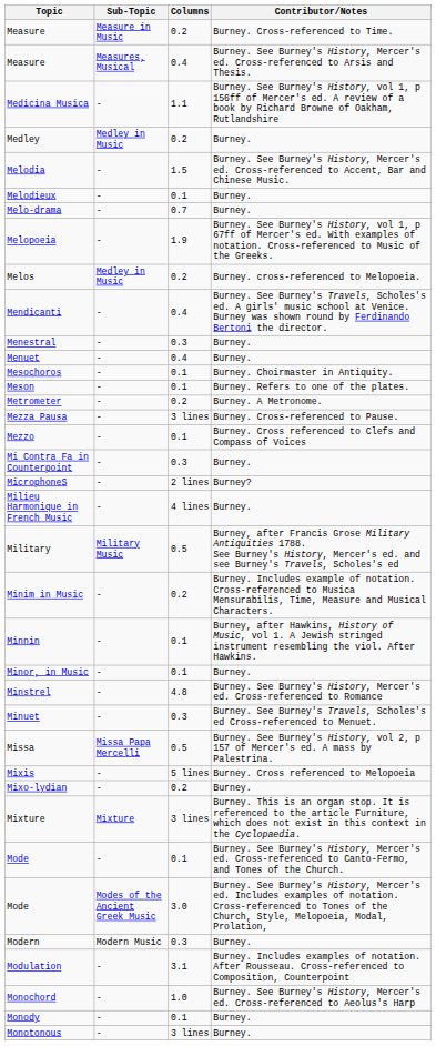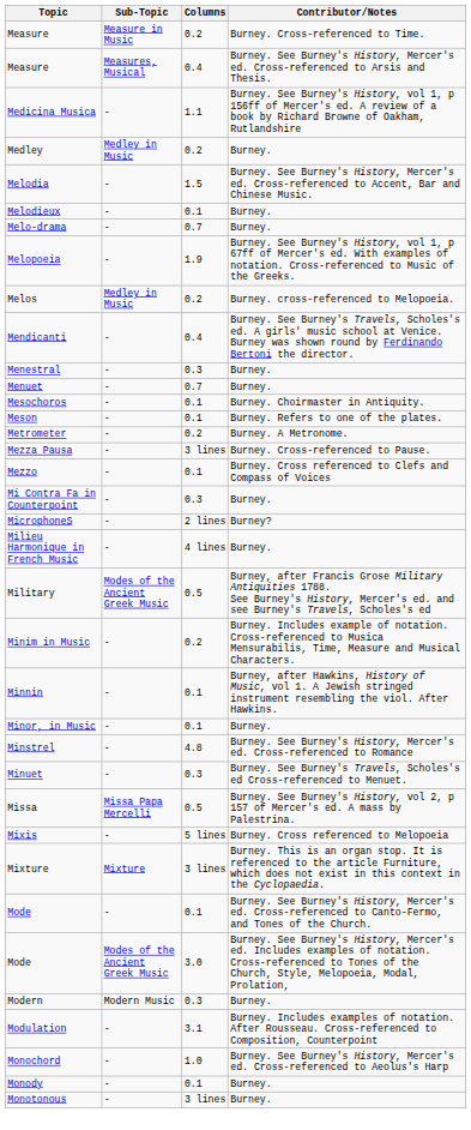 <table class="wikitable">
 <tr>
 <th>Topic</th>
 <th>Sub-Topic</th>
 <th>Columns</th>
 <th>Contributor/Notes</th>
 </tr>
 <tr>
 <td>Measure</td>
 <td><a href='#'>Measure in Music</a></td>
 <td>0.2</td>
 <td>Burney. Cross-referenced to Time.</td>
 </tr>
 <tr>
 <td>Measure</td>
 <td><a href='#'>Measures, Musical</a></td>
 <td>0.4</td>
 <td>Burney. See Burney's <em>History</em>, Mercer's ed. Cross-referenced to Arsis and Thesis.</td>
 </tr>
 <tr>
 <td><a href='#'>Medicina Musica</a></td>
 <td>-</td>
 <td>1.1</td>
 <td>Burney. See Burney's <em>History</em>, vol 1, p 156ff of Mercer's ed. A review of a book by Richard Browne of Oakham, Rutlandshire</td>
 </tr>
 <tr>
 <td>Medley</td>
 <td><a href='#'>Medley in Music</a></td>
 <td>0.2</td>
 <td>Burney.</td>
 </tr>
 <tr>
 <td><a href='#'>Melodia</a></td>
 <td>-</td>
 <td>1.5</td>
 <td>Burney. See Burney's <em>History</em>, Mercer's ed. Cross-referenced to Accent, Bar and Chinese Music.</td>
 </tr>
 <tr>
 <td><a href='#'>Melodieux</a></td>
 <td>-</td>
 <td>0.1</td>
 <td>Burney.</td>
 </tr>
 <tr>
 <td><a href='#'>Melo-drama</a></td>
 <td>-</td>
 <td>0.7</td>
 <td>Burney.</td>
 </tr>
 <tr>
 <td><a href='#'>Melopoeia</a></td>
 <td>-</td>
 <td>1.9</td>
 <td>Burney. See Burney's <em>History</em>, vol 1, p 67ff of Mercer's ed. With examples of notation. Cross-referenced to Music of the Greeks.</td>
 </tr>
 <tr>
 <td>Melos</td>
 <td><a href='#'>Medley in Music</a></td>
 <td>0.2</td>
 <td>Burney. cross-referenced to Melopoeia.</td>
 </tr>
 <tr>
 <td><a href='#'>Mendicanti</a></td>
 <td>-</td>
 <td>0.4</td>
 <td>Burney. See Burney's <em>Travels</em>, Scholes's ed. A girls' music school at Venice. Burney was shown round by <a href='#'>Ferdinando Bertoni</a> the director.</td>
 </tr>
 <tr>
 <td><a href='#'>Menestral</a></td>
 <td>-</td>
 <td>0.3</td>
 <td>Burney.</td>
 </tr>
 <tr>
 <td><a href='#'>Menuet</a></td>
 <td>-</td>
-<td>0.4</td>
+<td>0.7</td>
 <td>Burney.</td>
 </tr>
 <tr>
 <td><a href='#'>Mesochoros</a></td>
 <td>-</td>
 <td>0.1</td>
 <td>Burney. Choirmaster in Antiquity.</td>
 </tr>
 <tr>
 <td><a href='#'>Meson</a></td>
 <td>-</td>
 <td>0.1</td>
 <td>Burney. Refers to one of the plates.</td>
 </tr>
 <tr>
 <td><a href='#'>Metrometer</a></td>
 <td>-</td>
 <td>0.2</td>
 <td>Burney. A Metronome.</td>
 </tr>
 <tr>
 <td><a href='#'>Mezza Pausa</a></td>
 <td>-</td>
 <td>3 lines</td>
 <td>Burney. Cross-referenced to Pause.</td>
 </tr>
 <tr>
 <td><a href='#'>Mezzo</a></td>
 <td>-</td>
 <td>0.1</td>
 <td>Burney. Cross referenced to Clefs and Compass of Voices</td>
 </tr>
 <tr>
 <td><a href='#'>Mi Contra Fa in Counterpoint</a></td>
 <td>-</td>
 <td>0.3</td>
 <td>Burney.</td>
 </tr>
 <tr>
 <td><a href='#'>MicrophoneS</a></td>
 <td>-</td>
 <td>2 lines</td>
 <td>Burney?</td>
 </tr>
 <tr>
 <td><a href='#'>Milieu Harmonique in French Music</a></td>
 <td>-</td>
 <td>4 lines</td>
 <td>Burney.</td>
 </tr>
 <tr>
 <td>Military</td>
-<td><a href='#'>Military Music</a></td>
+<td><a href='#'>Modes of the Ancient Greek Music</a></td>
 <td>0.5</td>
 <td>Burney, after Francis Grose <em>Military Antiquities</em> 1788.<br>See Burney's <em>History</em>, Mercer's ed. and see Burney's <em>Travels</em>, Scholes's ed</td>
 </tr>
 <tr>
 <td><a href='#'>Minim in Music</a></td>
 <td>-</td>
 <td>0.2</td>
 <td>Burney. Includes example of notation. Cross-referenced to Musica Mensurabilis, Time, Measure and Musical Characters.</td>
 </tr>
 <tr>
 <td><a href='#'>Minnin</a></td>
 <td>-</td>
 <td>0.1</td>
 <td>Burney, after Hawkins, <em>History of Music</em>, vol 1. A Jewish stringed instrument resembling the viol. After Hawkins.</td>
 </tr>
 <tr>
 <td><a href='#'>Minor, in Music</a></td>
 <td>-</td>
 <td>0.1</td>
 <td>Burney.</td>
 </tr>
 <tr>
 <td><a href='#'>Minstrel</a></td>
 <td>-</td>
 <td>4.8</td>
 <td>Burney. See Burney's <em>History</em>, Mercer's ed. Cross-referenced to Romance</td>
 </tr>
 <tr>
 <td><a href='#'>Minuet</a></td>
 <td>-</td>
 <td>0.3</td>
 <td>Burney. See Burney's <em>Travels</em>, Scholes's ed Cross-referenced to Menuet.</td>
 </tr>
 <tr>
 <td>Missa</td>
 <td><a href='#'>Missa Papa Mercelli</a></td>
 <td>0.5</td>
 <td>Burney. See Burney's <em>History</em>, vol 2, p 157 of Mercer's ed. A mass by Palestrina.</td>
 </tr>
 <tr>
 <td><a href='#'>Mixis</a></td>
 <td>-</td>
 <td>5 lines</td>
 <td>Burney. Cross referenced to Melopoeia</td>
-</tr>
-<tr>
-<td><a href='#'>Mixo-lydian</a></td>
-<td>-</td>
-<td>0.2</td>
-<td>Burney.</td>
 </tr>
 <tr>
 <td>Mixture</td>
 <td><a href='#'>Mixture</a></td>
 <td>3 lines</td>
 <td>Burney. This is an organ stop. It is referenced to the article Furniture,<br>which does not exist in this context in the <em>Cyclopaedia</em>.</td>
 </tr>
 <tr>
 <td><a href='#'>Mode</a></td>
 <td>-</td>
 <td>0.1</td>
 <td>Burney. See Burney's <em>History</em>, Mercer's ed. Cross-referenced to Canto-Fermo, and Tones of the Church.</td>
 </tr>
 <tr>
 <td>Mode</td>
 <td><a href='#'>Modes of the Ancient Greek Music</a></td>
 <td>3.0</td>
 <td>Burney. See Burney's <em>History</em>, Mercer's ed. Includes examples of notation. Cross-referenced to Tones of the Church, Style, Melopoeia, Modal, Prolation,</td>
 </tr>
 <tr>
 <td>Modern</td>
 <td>Modern Music</td>
 <td>0.3</td>
 <td>Burney.</td>
 </tr>
 <tr>
 <td><a href='#'>Modulation</a></td>
 <td>-</td>
 <td>3.1</td>
 <td>Burney. Includes examples of notation.  After Rousseau. Cross-referenced to Composition, Counterpoint</td>
 </tr>
 <tr>
 <td><a href='#'>Monochord</a></td>
 <td>-</td>
 <td>1.0</td>
 <td>Burney. See Burney's <em>History</em>, Mercer's ed. Cross-referenced to Aeolus's Harp</td>
 </tr>
 <tr>
 <td><a href='#'>Monody</a></td>
 <td>-</td>
 <td>0.1</td>
 <td>Burney.</td>
 </tr>
 <tr>
 <td><a href='#'>Monotonous</a></td>
 <td>-</td>
 <td>3 lines</td>
 <td>Burney.</td>
 </tr>
 </table>
